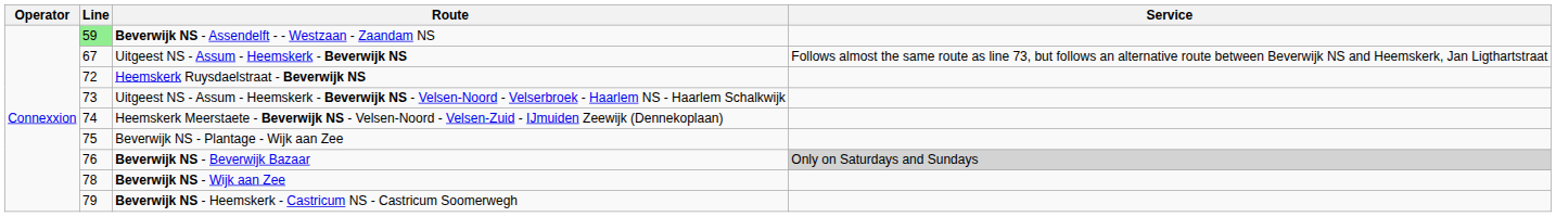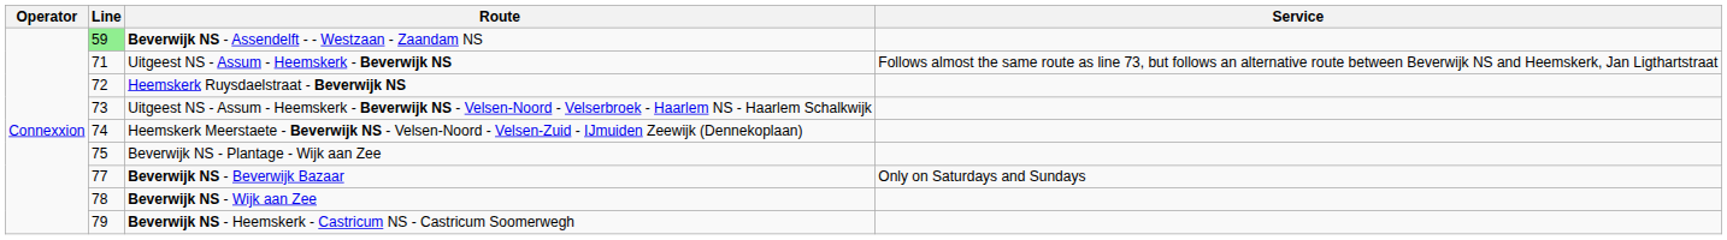 <table class="wikitable vatop">
 <tr>
 <th>Operator</th>
 <th>Line</th>
 <th>Route</th>
 <th>Service</th>
 </tr>
 <tr>
 <td rowspan="9"><a href='#'>Connexxion</a></td>
 <td style="background: lightgreen;">59</td>
 <td><strong>Beverwijk NS</strong> - <a href='#'>Assendelft</a> -  - <a href='#'>Westzaan</a> - <a href='#'>Zaandam</a> NS</td>
 <td></td>
 </tr>
 <tr>
-<td>67</td>
+<td>71</td>
 <td>Uitgeest NS - <a href='#'>Assum</a> - <a href='#'>Heemskerk</a> - <strong>Beverwijk NS</strong></td>
 <td>Follows almost the same route as line 73, but follows an alternative route between Beverwijk NS and Heemskerk, Jan Ligthartstraat</td>
 </tr>
 <tr>
 <td>72</td>
 <td><a href='#'>Heemskerk</a> Ruysdaelstraat - <strong>Beverwijk NS</strong></td>
 <td></td>
 </tr>
 <tr>
 <td>73</td>
 <td>Uitgeest NS - Assum - Heemskerk - <strong>Beverwijk NS</strong> - <a href='#'>Velsen-Noord</a> - <a href='#'>Velserbroek</a> - <a href='#'>Haarlem</a> NS - Haarlem Schalkwijk</td>
 <td></td>
 </tr>
 <tr>
 <td>74</td>
 <td>Heemskerk Meerstaete - <strong>Beverwijk NS</strong> - Velsen-Noord - <a href='#'>Velsen-Zuid</a> - <a href='#'>IJmuiden</a> Zeewijk (Dennekoplaan)</td>
 <td></td>
 </tr>
 <tr>
 <td>75</td>
 <td>Beverwijk NS - Plantage - Wijk aan Zee</td>
 <td></td>
 </tr>
 <tr>
-<td>76</td>
+<td>77</td>
 <td><strong>Beverwijk NS</strong> - <a href='#'>Beverwijk Bazaar</a></td>
-<td style="background: lightgrey;">Only on Saturdays and Sundays</td>
+<td>Only on Saturdays and Sundays</td>
 </tr>
 <tr>
 <td>78</td>
 <td><strong>Beverwijk NS</strong> - <a href='#'>Wijk aan Zee</a></td>
 <td></td>
 </tr>
 <tr>
 <td>79</td>
 <td><strong>Beverwijk NS</strong> - Heemskerk - <a href='#'>Castricum</a> NS - Castricum Soomerwegh</td>
 <td></td>
 </tr>
 </table>
